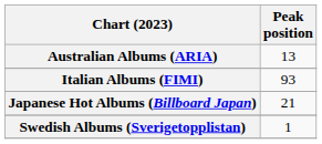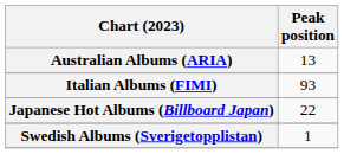 <table class="wikitable sortable plainrowheaders" style="text-align:center">
 <tr>
 <th scope="col">Chart (2023)</th>
 <th scope="col">Peak<br>position</th>
 </tr>
 <tr>
 <th scope="row">Australian Albums (<a href='#'>ARIA</a>)</th>
 <td>13</td>
 </tr>
 <tr>
 </tr>
 <tr>
 </tr>
 <tr>
 </tr>
 <tr>
 </tr>
 <tr>
 </tr>
 <tr>
 </tr>
 <tr>
 </tr>
 <tr>
 </tr>
 <tr>
 </tr>
 <tr>
 <th scope="row">Italian Albums (<a href='#'>FIMI</a>)</th>
 <td>93</td>
 </tr>
 <tr>
 </tr>
 <tr>
 <th scope="row">Japanese Hot Albums (<em><a href='#'>Billboard Japan</a></em>)</th>
-<td>21</td>
+<td>22</td>
 </tr>
 <tr>
 </tr>
 <tr>
 </tr>
 <tr>
 </tr>
 <tr>
 <th scope="row">Swedish Albums (<a href='#'>Sverigetopplistan</a>)</th>
 <td>1</td>
 </tr>
 <tr>
 </tr>
 <tr>
 </tr>
 <tr>
 </tr>
 <tr>
 </tr>
 <tr>
 </tr>
 <tr>
 </tr>
 <tr>
 </tr>
 <tr>
 </tr>
 </table>
